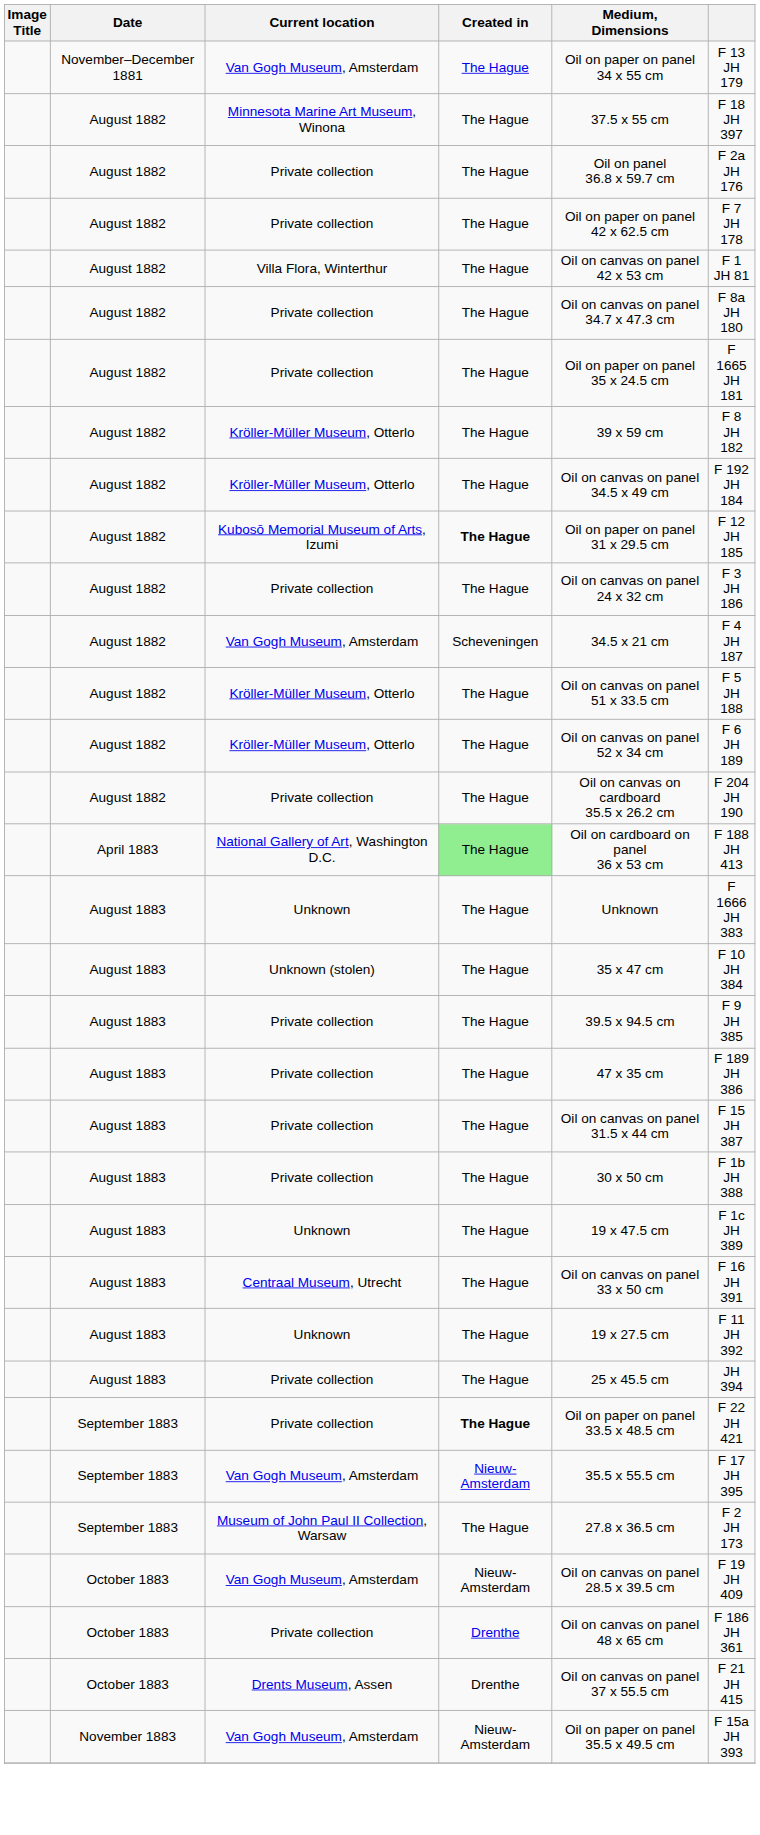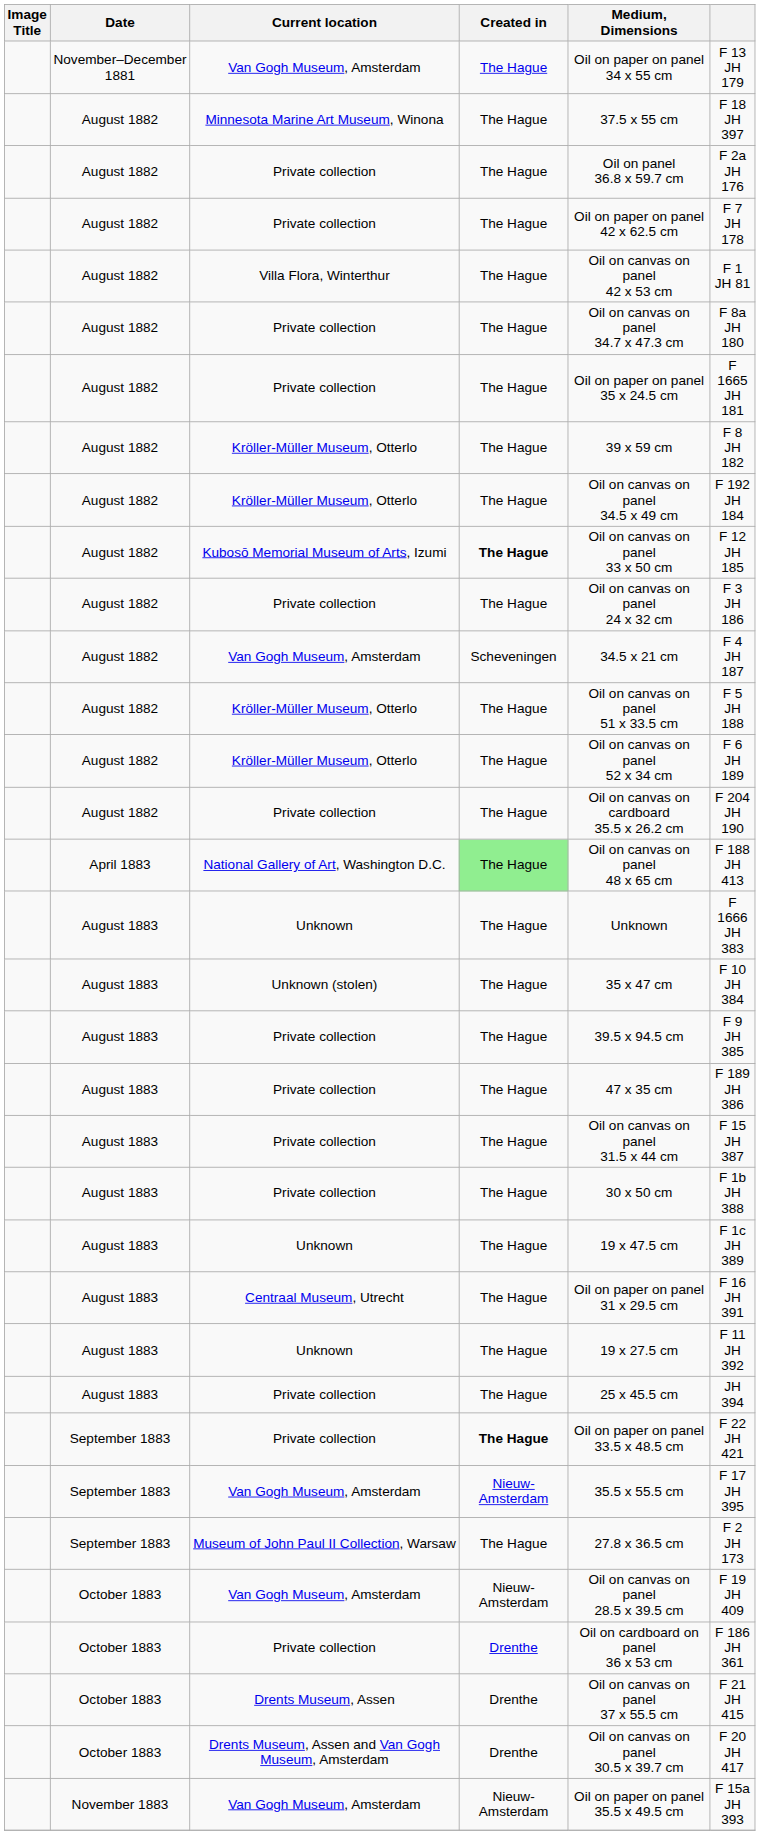 <table class="wikitable sortable" style="font-size:100%; text-align: center; width:100%">
 <tr>
 <th>Image<br>Title</th>
 <th>Date</th>
 <th>Current location</th>
 <th>Created in</th>
 <th>Medium,<br>Dimensions</th>
 <th></th>
 </tr>
 <tr>
 <td></td>
 <td>November–December 1881</td>
 <td><a href='#'>Van Gogh Museum</a>, Amsterdam</td>
 <td><a href='#'>The Hague</a></td>
 <td>Oil on paper on panel<br>34 x 55 cm</td>
 <td>F 13<br>JH 179</td>
 </tr>
 <tr>
 <td></td>
 <td>August 1882</td>
 <td><a href='#'>Minnesota Marine Art Museum</a>, Winona</td>
 <td>The Hague</td>
 <td>37.5 x 55 cm</td>
 <td>F 18<br>JH 397</td>
 </tr>
 <tr>
 <td></td>
 <td>August 1882</td>
 <td>Private collection</td>
 <td>The Hague</td>
 <td>Oil on panel<br>36.8 x 59.7 cm</td>
 <td>F 2a<br>JH 176</td>
 </tr>
 <tr>
 <td></td>
 <td>August 1882</td>
 <td>Private collection</td>
 <td>The Hague</td>
 <td>Oil on paper on panel<br>42 x 62.5 cm</td>
 <td>F 7<br>JH 178</td>
 </tr>
 <tr>
 <td></td>
 <td>August 1882</td>
 <td>Villa Flora, Winterthur</td>
 <td>The Hague</td>
 <td>Oil on canvas on panel<br>42 x 53 cm</td>
 <td>F 1<br>JH 81</td>
 </tr>
 <tr>
 <td></td>
 <td>August 1882</td>
 <td>Private collection</td>
 <td>The Hague</td>
 <td>Oil on canvas on panel<br>34.7 x 47.3 cm</td>
 <td>F 8a<br>JH 180</td>
 </tr>
 <tr>
 <td></td>
 <td>August 1882</td>
 <td>Private collection</td>
 <td>The Hague</td>
 <td>Oil on paper on panel<br>35 x 24.5 cm</td>
 <td>F 1665<br>JH 181</td>
 </tr>
 <tr>
 <td></td>
 <td>August 1882</td>
 <td><a href='#'>Kröller-Müller Museum</a>, Otterlo</td>
 <td>The Hague</td>
 <td>39 x 59 cm</td>
 <td>F 8<br>JH 182</td>
 </tr>
 <tr>
 <td></td>
 <td>August 1882</td>
 <td><a href='#'>Kröller-Müller Museum</a>, Otterlo</td>
 <td>The Hague</td>
 <td>Oil on canvas on panel<br>34.5 x 49 cm</td>
 <td>F 192<br>JH 184</td>
 </tr>
 <tr>
 <td></td>
 <td>August 1882</td>
 <td><a href='#'>Kubosō Memorial Museum of Arts</a>, Izumi</td>
 <td><strong>The Hague</strong></td>
-<td>Oil on paper on panel<br>31 x 29.5 cm</td>
+<td>Oil on canvas on panel<br>33 x 50 cm</td>
 <td>F 12<br>JH 185</td>
 </tr>
 <tr>
 <td></td>
 <td>August 1882</td>
 <td>Private collection</td>
 <td>The Hague</td>
 <td>Oil on canvas on panel<br>24 x 32 cm</td>
 <td>F 3<br>JH 186</td>
 </tr>
 <tr>
 <td></td>
 <td>August 1882</td>
 <td><a href='#'>Van Gogh Museum</a>, Amsterdam</td>
 <td>Scheveningen</td>
 <td>34.5 x 21 cm</td>
 <td>F 4<br>JH 187</td>
 </tr>
 <tr>
 <td></td>
 <td>August 1882</td>
 <td><a href='#'>Kröller-Müller Museum</a>, Otterlo</td>
 <td>The Hague</td>
 <td>Oil on canvas on panel<br>51 x 33.5 cm</td>
 <td>F 5<br>JH 188</td>
 </tr>
 <tr>
 <td></td>
 <td>August 1882</td>
 <td><a href='#'>Kröller-Müller Museum</a>, Otterlo</td>
 <td>The Hague</td>
 <td>Oil on canvas on panel<br>52 x 34 cm</td>
 <td>F 6<br>JH 189</td>
 </tr>
 <tr>
 <td></td>
 <td>August 1882</td>
 <td>Private collection</td>
 <td>The Hague</td>
 <td>Oil on canvas on cardboard<br>35.5 x 26.2 cm</td>
 <td>F 204<br>JH 190</td>
 </tr>
 <tr>
 <td></td>
 <td>April 1883</td>
 <td><a href='#'>National Gallery of Art</a>, Washington D.C.</td>
 <td style="background: lightgreen;">The Hague</td>
-<td>Oil on cardboard on panel<br>36 x 53 cm</td>
+<td>Oil on canvas on panel<br>48 x 65 cm</td>
 <td>F 188<br>JH 413</td>
 </tr>
 <tr>
 <td></td>
 <td>August 1883</td>
 <td>Unknown</td>
 <td>The Hague</td>
 <td>Unknown</td>
 <td>F 1666<br>JH 383</td>
 </tr>
 <tr>
 <td></td>
 <td>August 1883</td>
 <td>Unknown (stolen)</td>
 <td>The Hague</td>
 <td>35 x 47 cm</td>
 <td>F 10<br>JH 384</td>
 </tr>
 <tr>
 <td></td>
 <td>August 1883</td>
 <td>Private collection</td>
 <td>The Hague</td>
 <td>39.5 x 94.5 cm</td>
 <td>F 9<br>JH 385</td>
 </tr>
 <tr>
 <td></td>
 <td>August 1883</td>
 <td>Private collection</td>
 <td>The Hague</td>
 <td>47 x 35 cm</td>
 <td>F 189<br>JH 386</td>
 </tr>
 <tr>
 <td></td>
 <td>August 1883</td>
 <td>Private collection</td>
 <td>The Hague</td>
 <td>Oil on canvas on panel<br>31.5 x 44 cm</td>
 <td>F 15<br>JH 387</td>
 </tr>
 <tr>
 <td></td>
 <td>August 1883</td>
 <td>Private collection</td>
 <td>The Hague</td>
 <td>30 x 50 cm</td>
 <td>F 1b<br>JH 388</td>
 </tr>
 <tr>
 <td></td>
 <td>August 1883</td>
 <td>Unknown</td>
 <td>The Hague</td>
 <td>19 x 47.5 cm</td>
 <td>F 1c<br>JH 389</td>
 </tr>
 <tr>
 <td></td>
 <td>August 1883</td>
 <td><a href='#'>Centraal Museum</a>, Utrecht</td>
 <td>The Hague</td>
-<td>Oil on canvas on panel<br>33 x 50 cm</td>
+<td>Oil on paper on panel<br>31 x 29.5 cm</td>
 <td>F 16<br>JH 391</td>
 </tr>
 <tr>
 <td></td>
 <td>August 1883</td>
 <td>Unknown</td>
 <td>The Hague</td>
 <td>19 x 27.5 cm</td>
 <td>F 11<br>JH 392</td>
 </tr>
 <tr>
 <td></td>
 <td>August 1883</td>
 <td>Private collection</td>
 <td>The Hague</td>
 <td>25 x 45.5 cm</td>
 <td>JH 394</td>
 </tr>
 <tr>
 <td></td>
 <td>September 1883</td>
 <td>Private collection</td>
 <td><strong>The Hague</strong></td>
 <td>Oil on paper on panel<br>33.5 x 48.5 cm</td>
 <td>F 22<br>JH 421</td>
 </tr>
 <tr>
 <td></td>
 <td>September 1883</td>
 <td><a href='#'>Van Gogh Museum</a>, Amsterdam</td>
 <td><a href='#'>Nieuw-Amsterdam</a></td>
 <td>35.5 x 55.5 cm</td>
 <td>F 17<br>JH 395</td>
 </tr>
 <tr>
 <td></td>
 <td>September 1883</td>
 <td><a href='#'>Museum of John Paul II Collection</a>, Warsaw</td>
 <td>The Hague</td>
 <td>27.8 x 36.5 cm</td>
 <td>F 2<br>JH 173</td>
 </tr>
 <tr>
 <td></td>
 <td>October 1883</td>
 <td><a href='#'>Van Gogh Museum</a>, Amsterdam</td>
 <td>Nieuw-Amsterdam</td>
 <td>Oil on canvas on panel<br>28.5 x 39.5 cm</td>
 <td>F 19<br>JH 409</td>
 </tr>
 <tr>
 <td></td>
 <td>October 1883</td>
 <td>Private collection</td>
 <td><a href='#'>Drenthe</a></td>
-<td>Oil on canvas on panel<br>48 x 65 cm</td>
+<td>Oil on cardboard on panel<br>36 x 53 cm</td>
 <td>F 186<br>JH 361</td>
 </tr>
 <tr>
 <td></td>
 <td>October 1883</td>
 <td><a href='#'>Drents Museum</a>, Assen</td>
 <td>Drenthe</td>
 <td>Oil on canvas on panel<br>37 x 55.5 cm</td>
 <td>F 21<br>JH 415</td>
 </tr>
 <tr>
 <td></td>
+<td>October 1883</td>
+<td><a href='#'>Drents Museum</a>, Assen and <a href='#'>Van Gogh Museum</a>, Amsterdam</td>
+<td>Drenthe</td>
+<td>Oil on canvas on panel<br>30.5 x 39.7 cm</td>
+<td>F 20<br>JH 417</td>
+</tr>
+<tr>
+<td></td>
 <td>November 1883</td>
 <td><a href='#'>Van Gogh Museum</a>, Amsterdam</td>
 <td>Nieuw-Amsterdam</td>
 <td>Oil on paper on panel<br>35.5 x 49.5 cm</td>
 <td>F 15a<br>JH 393</td>
 </tr>
 <tr>
 </tr>
 </table>
